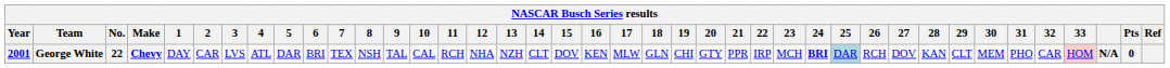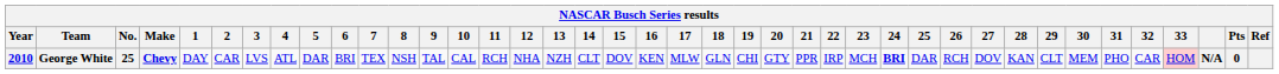 <table class="wikitable" style="text-align:center; font-size:75%">
 <tr>
 <th colspan=42><a href='#'>NASCAR Busch Series</a> results</th>
 </tr>
 <tr>
 <th>Year</th>
 <th>Team</th>
 <th>No.</th>
 <th>Make</th>
 <th>1</th>
 <th>2</th>
 <th>3</th>
 <th>4</th>
 <th>5</th>
 <th>6</th>
 <th>7</th>
 <th>8</th>
 <th>9</th>
 <th>10</th>
 <th>11</th>
 <th>12</th>
 <th>13</th>
 <th>14</th>
 <th>15</th>
 <th>16</th>
 <th>17</th>
 <th>18</th>
 <th>19</th>
 <th>20</th>
 <th>21</th>
 <th>22</th>
 <th>23</th>
 <th>24</th>
 <th>25</th>
 <th>26</th>
 <th>27</th>
 <th>28</th>
 <th>29</th>
 <th>30</th>
 <th>31</th>
 <th>32</th>
 <th>33</th>
 <th></th>
 <th>Pts</th>
 <th>Ref</th>
 </tr>
 <tr>
-<th><a href='#'>2001</a></th>
+<th><a href='#'>2010</a></th>
 <th>George White</th>
-<th>22</th>
+<th>25</th>
 <th><a href='#'>Chevy</a></th>
 <td><a href='#'>DAY</a></td>
 <td><a href='#'>CAR</a></td>
 <td><a href='#'>LVS</a></td>
 <td><a href='#'>ATL</a></td>
 <td><a href='#'>DAR</a></td>
 <td><a href='#'>BRI</a></td>
 <td><a href='#'>TEX</a></td>
 <td><a href='#'>NSH</a></td>
 <td><a href='#'>TAL</a></td>
 <td><a href='#'>CAL</a></td>
 <td><a href='#'>RCH</a></td>
 <td><a href='#'>NHA</a></td>
 <td><a href='#'>NZH</a></td>
 <td><a href='#'>CLT</a></td>
 <td><a href='#'>DOV</a></td>
 <td><a href='#'>KEN</a></td>
 <td><a href='#'>MLW</a></td>
 <td><a href='#'>GLN</a></td>
 <td><a href='#'>CHI</a></td>
 <td><a href='#'>GTY</a></td>
 <td><a href='#'>PPR</a></td>
 <td><a href='#'>IRP</a></td>
 <td><a href='#'>MCH</a></td>
 <td><strong><a href='#'>BRI</a></strong></td>
-<td style="background: lightblue;"><a href='#'>DAR</a></td>
+<td><a href='#'>DAR</a></td>
 <td><a href='#'>RCH</a></td>
 <td><a href='#'>DOV</a></td>
 <td><a href='#'>KAN</a></td>
 <td><a href='#'>CLT</a></td>
 <td><a href='#'>MEM</a></td>
 <td><a href='#'>PHO</a></td>
 <td><a href='#'>CAR</a></td>
 <td style="background:#FFCFCF;"><a href='#'>HOM</a><br></td>
 <th>N/A</th>
 <th>0</th>
 <th></th>
 </tr>
 </table>
